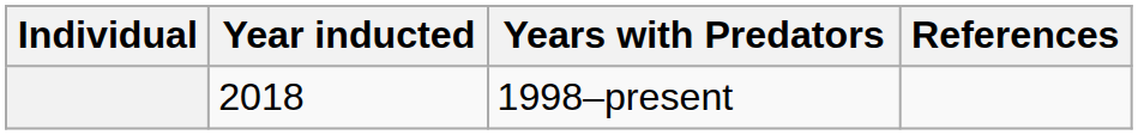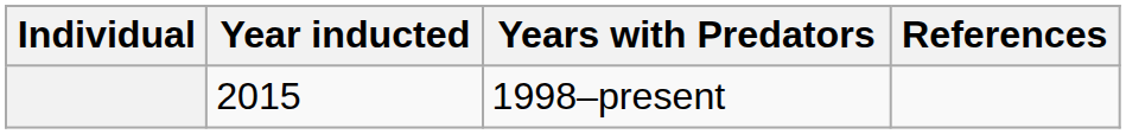 <table class="wikitable sortable" width="75%">
 <tr>
 <th scope="col">Individual</th>
 <th scope="col">Year inducted</th>
 <th scope="col">Years with Predators</th>
 <th scope="col" class="unsortable">References</th>
 </tr>
 <tr>
 <th scope="row"></th>
-<td>2018</td>
+<td>2015</td>
 <td>1998–present</td>
 <td></td>
 </tr>
 </table>
